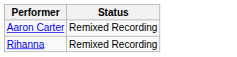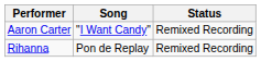 <table class="wikitable" style="font-size: 85%">
 <tr>
 <th>Performer</th>
+<th>Song</th>
 <th>Status</th>
 </tr>
 <tr>
 <td> <a href='#'>Aaron Carter</a></td>
+<td>"<a href='#'>I Want Candy</a>"</td>
 <td>Remixed Recording</td>
 </tr>
 <tr>
 <td> <a href='#'>Rihanna</a></td>
+<td>Pon de Replay</td>
 <td>Remixed Recording</td>
 </tr>
 </table>
